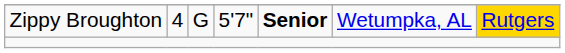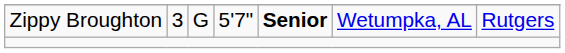 <table class="wikitable sortable sortable" style="text-align: center">
 <tr align=center>
 </tr>
 <tr>
 <td>Zippy Broughton</td>
-<td>4</td>
+<td>3</td>
 <td>G</td>
 <td>5'7"</td>
 <td><strong>Senior</strong></td>
 <td><a href='#'>Wetumpka, AL</a></td>
-<td style="background: gold;"><a href='#'>Rutgers</a></td>
+<td><a href='#'>Rutgers</a></td>
 </tr>
 <tr>
 <td colspan=7></td>
 </tr>
 </table>
